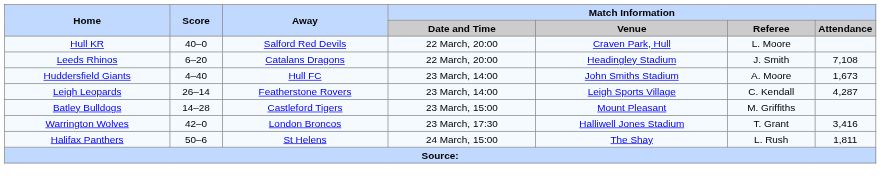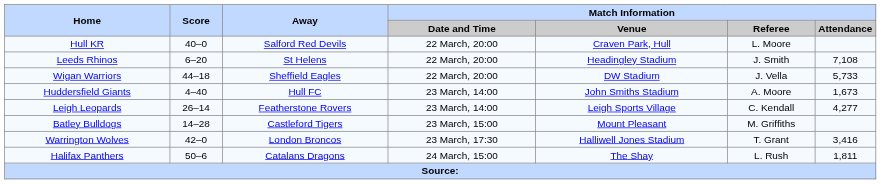 <table border=1 style="border-collapse:collapse; font-size:90%; text-align:center"; cellpadding=3 cellspacing=0 width=100%>
 <tr bgcolor="#c1d8ff">
 <th rowspan=2 width=19%>Home</th>
 <th rowspan=2 width=6%>Score</th>
 <th rowspan=2 width=19%>Away</th>
 <th colspan=4>Match Information</th>
 </tr>
 <tr bgcolor="#cccccc">
 <th width=17%>Date and Time</th>
 <th width=22%>Venue</th>
 <th width=10%>Referee</th>
 <th width=7%>Attendance</th>
 </tr>
 <tr bgcolor=#f5faff>
 <td><a href='#'>Hull KR</a></td>
 <td>40–0</td>
 <td><a href='#'>Salford Red Devils</a></td>
 <td>22 March, 20:00</td>
 <td><a href='#'>Craven Park, Hull</a></td>
 <td>L. Moore</td>
 <td></td>
 </tr>
 <tr bgcolor=#f5faff>
 <td><a href='#'>Leeds Rhinos</a></td>
 <td>6–20</td>
-<td><a href='#'>Catalans Dragons</a></td>
+<td><a href='#'>St Helens</a></td>
 <td>22 March, 20:00</td>
 <td><a href='#'>Headingley Stadium</a></td>
 <td>J. Smith</td>
 <td>7,108</td>
+</tr>
+<tr bgcolor=#f5faff>
+<td><a href='#'>Wigan Warriors</a></td>
+<td>44–18</td>
+<td><a href='#'>Sheffield Eagles</a></td>
+<td>22 March, 20:00</td>
+<td><a href='#'>DW Stadium</a></td>
+<td>J. Vella</td>
+<td>5,733</td>
 </tr>
 <tr bgcolor=#f5faff>
 <td><a href='#'>Huddersfield Giants</a></td>
 <td>4–40</td>
 <td><a href='#'>Hull FC</a></td>
 <td>23 March, 14:00</td>
 <td><a href='#'>John Smiths Stadium</a></td>
 <td>A. Moore</td>
 <td>1,673</td>
 </tr>
 <tr bgcolor=#f5faff>
 <td><a href='#'>Leigh Leopards</a></td>
 <td>26–14</td>
 <td><a href='#'>Featherstone Rovers</a></td>
 <td>23 March, 14:00</td>
 <td><a href='#'>Leigh Sports Village</a></td>
 <td>C. Kendall</td>
-<td>4,287</td>
+<td>4,277</td>
 </tr>
 <tr bgcolor=#f5faff>
 <td><a href='#'>Batley Bulldogs</a></td>
 <td>14–28</td>
 <td><a href='#'>Castleford Tigers</a></td>
 <td>23 March, 15:00</td>
 <td><a href='#'>Mount Pleasant</a></td>
 <td>M. Griffiths</td>
 <td></td>
 </tr>
 <tr bgcolor=#f5faff>
 <td><a href='#'>Warrington Wolves</a></td>
 <td>42–0</td>
 <td><a href='#'>London Broncos</a></td>
 <td>23 March, 17:30</td>
 <td><a href='#'>Halliwell Jones Stadium</a></td>
 <td>T. Grant</td>
 <td>3,416</td>
 </tr>
 <tr bgcolor=#f5faff>
 <td><a href='#'>Halifax Panthers</a></td>
 <td>50–6</td>
-<td><a href='#'>St Helens</a></td>
+<td><a href='#'>Catalans Dragons</a></td>
 <td>24 March, 15:00</td>
 <td><a href='#'>The Shay</a></td>
 <td>L. Rush</td>
 <td>1,811</td>
 </tr>
 <tr style="background:#c1d8ff;">
 <th colspan=7>Source:</th>
 </tr>
 </table>
